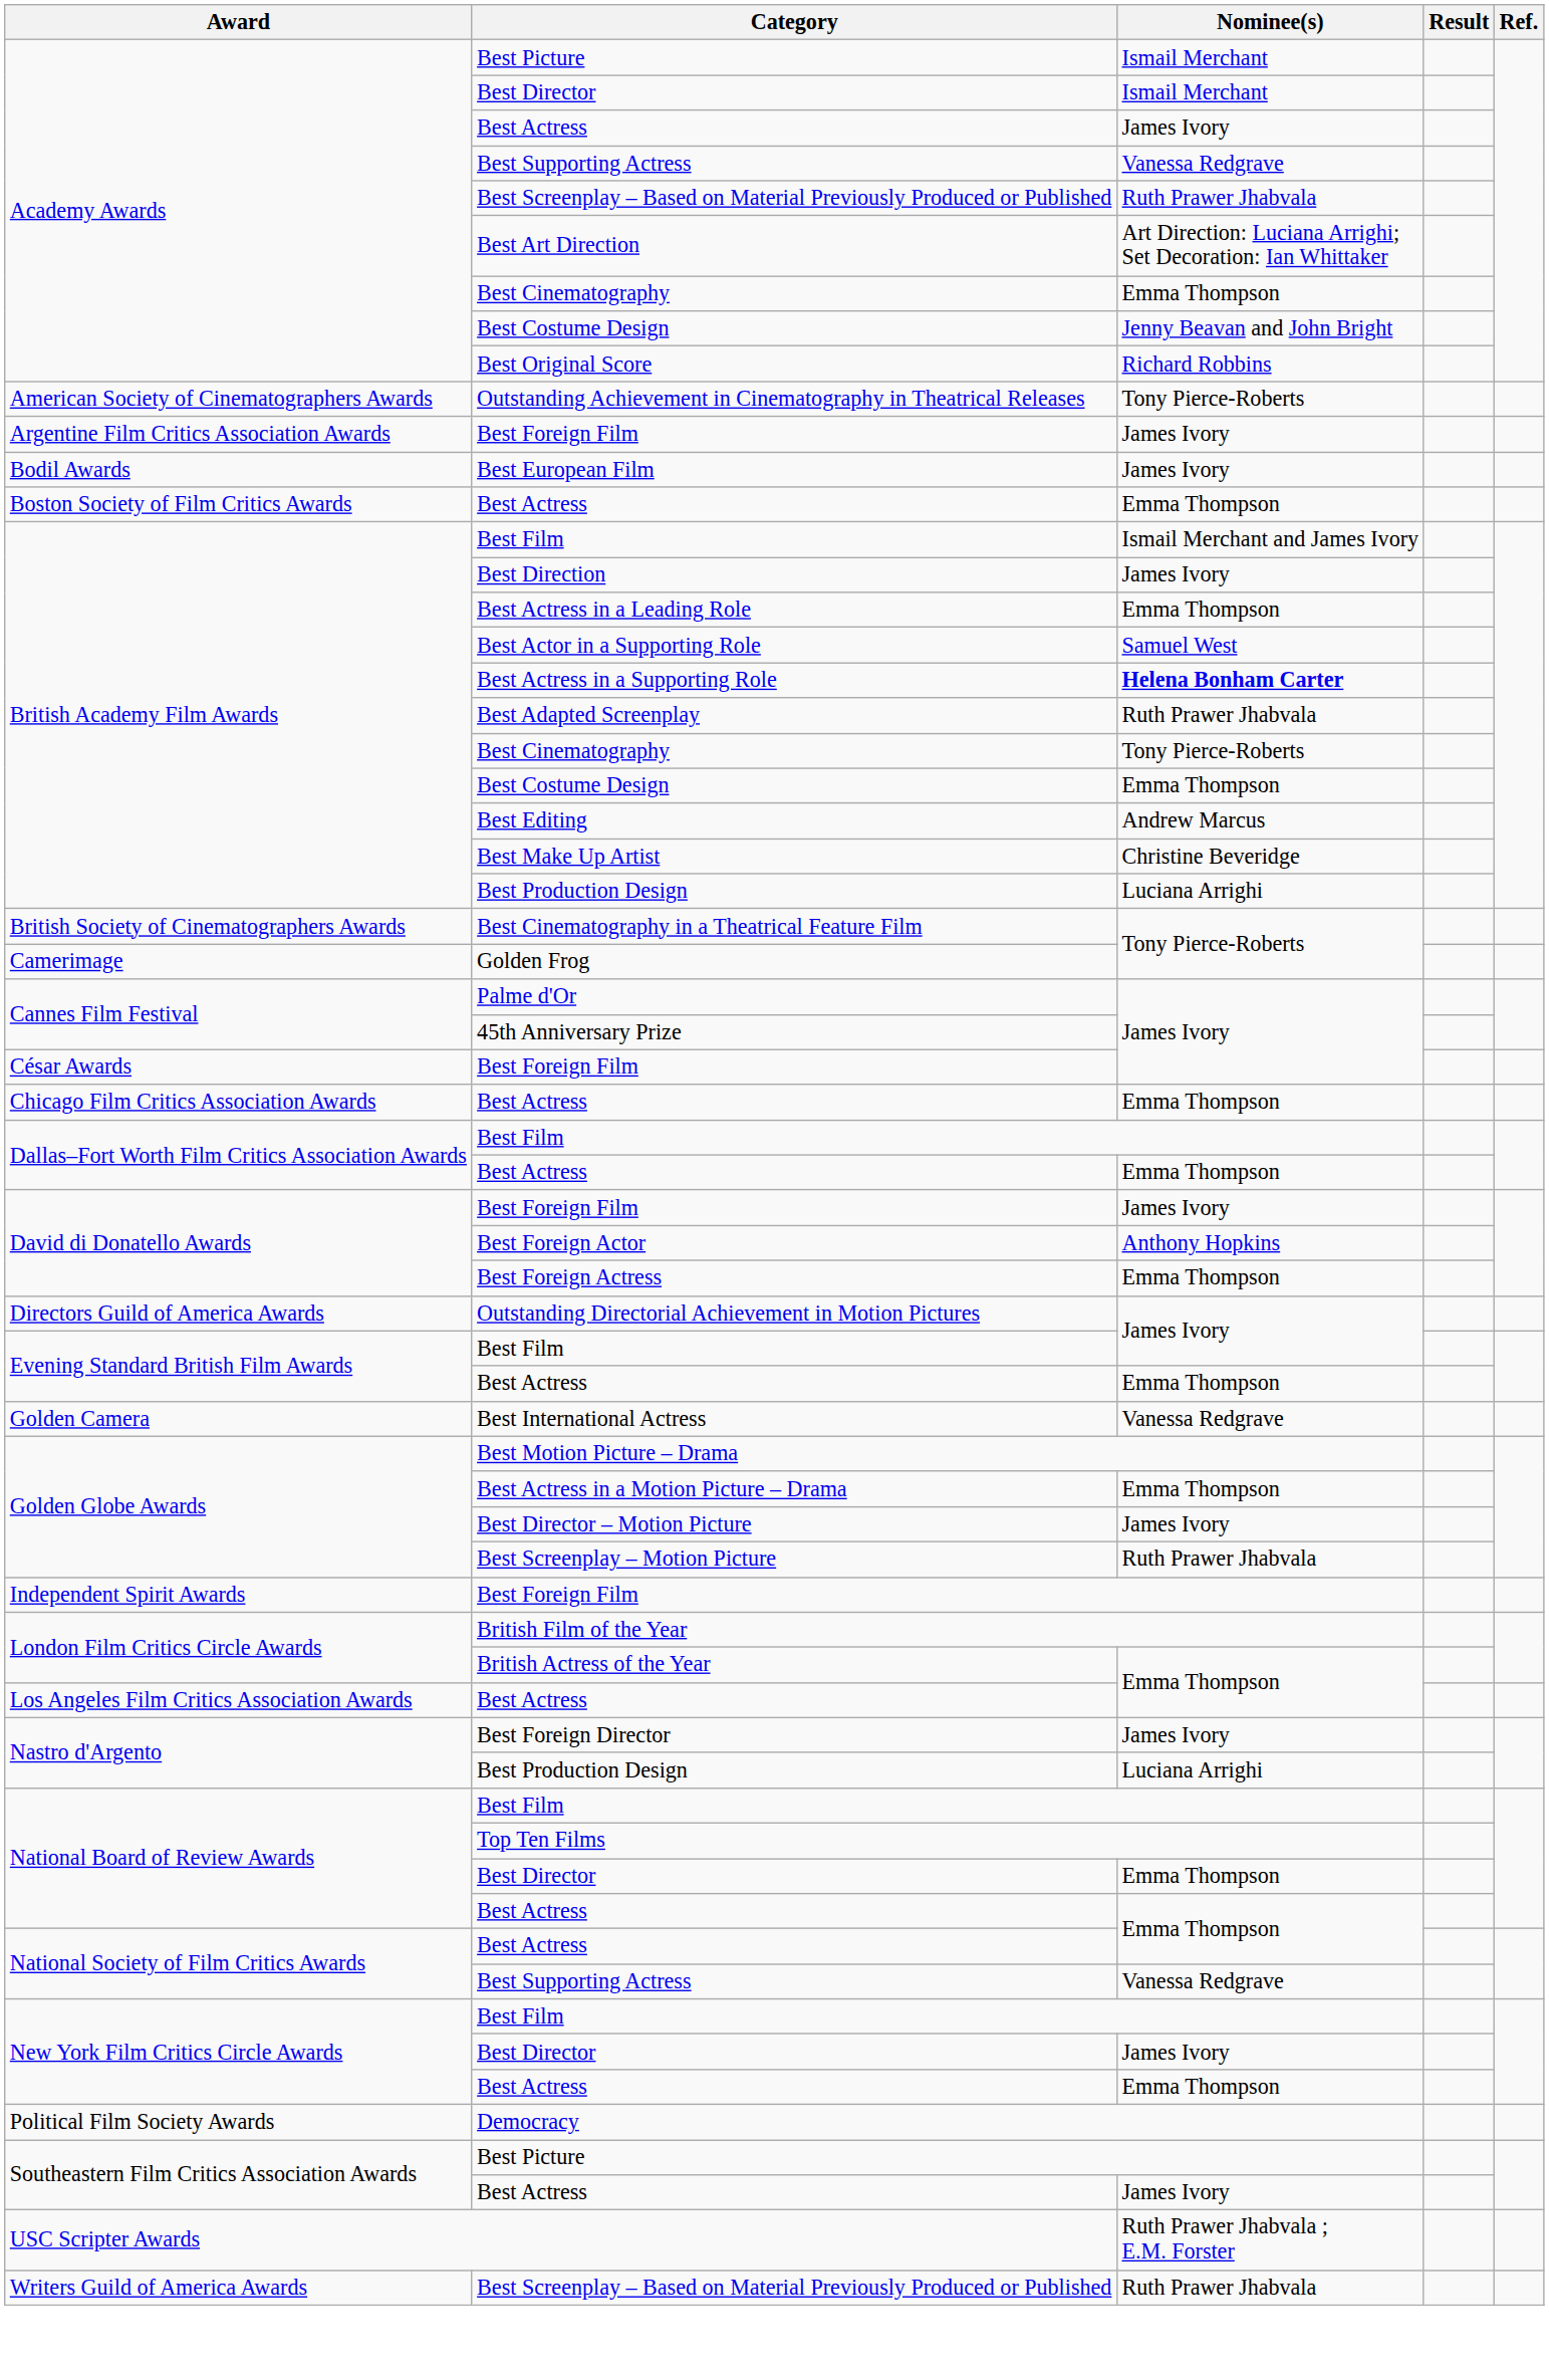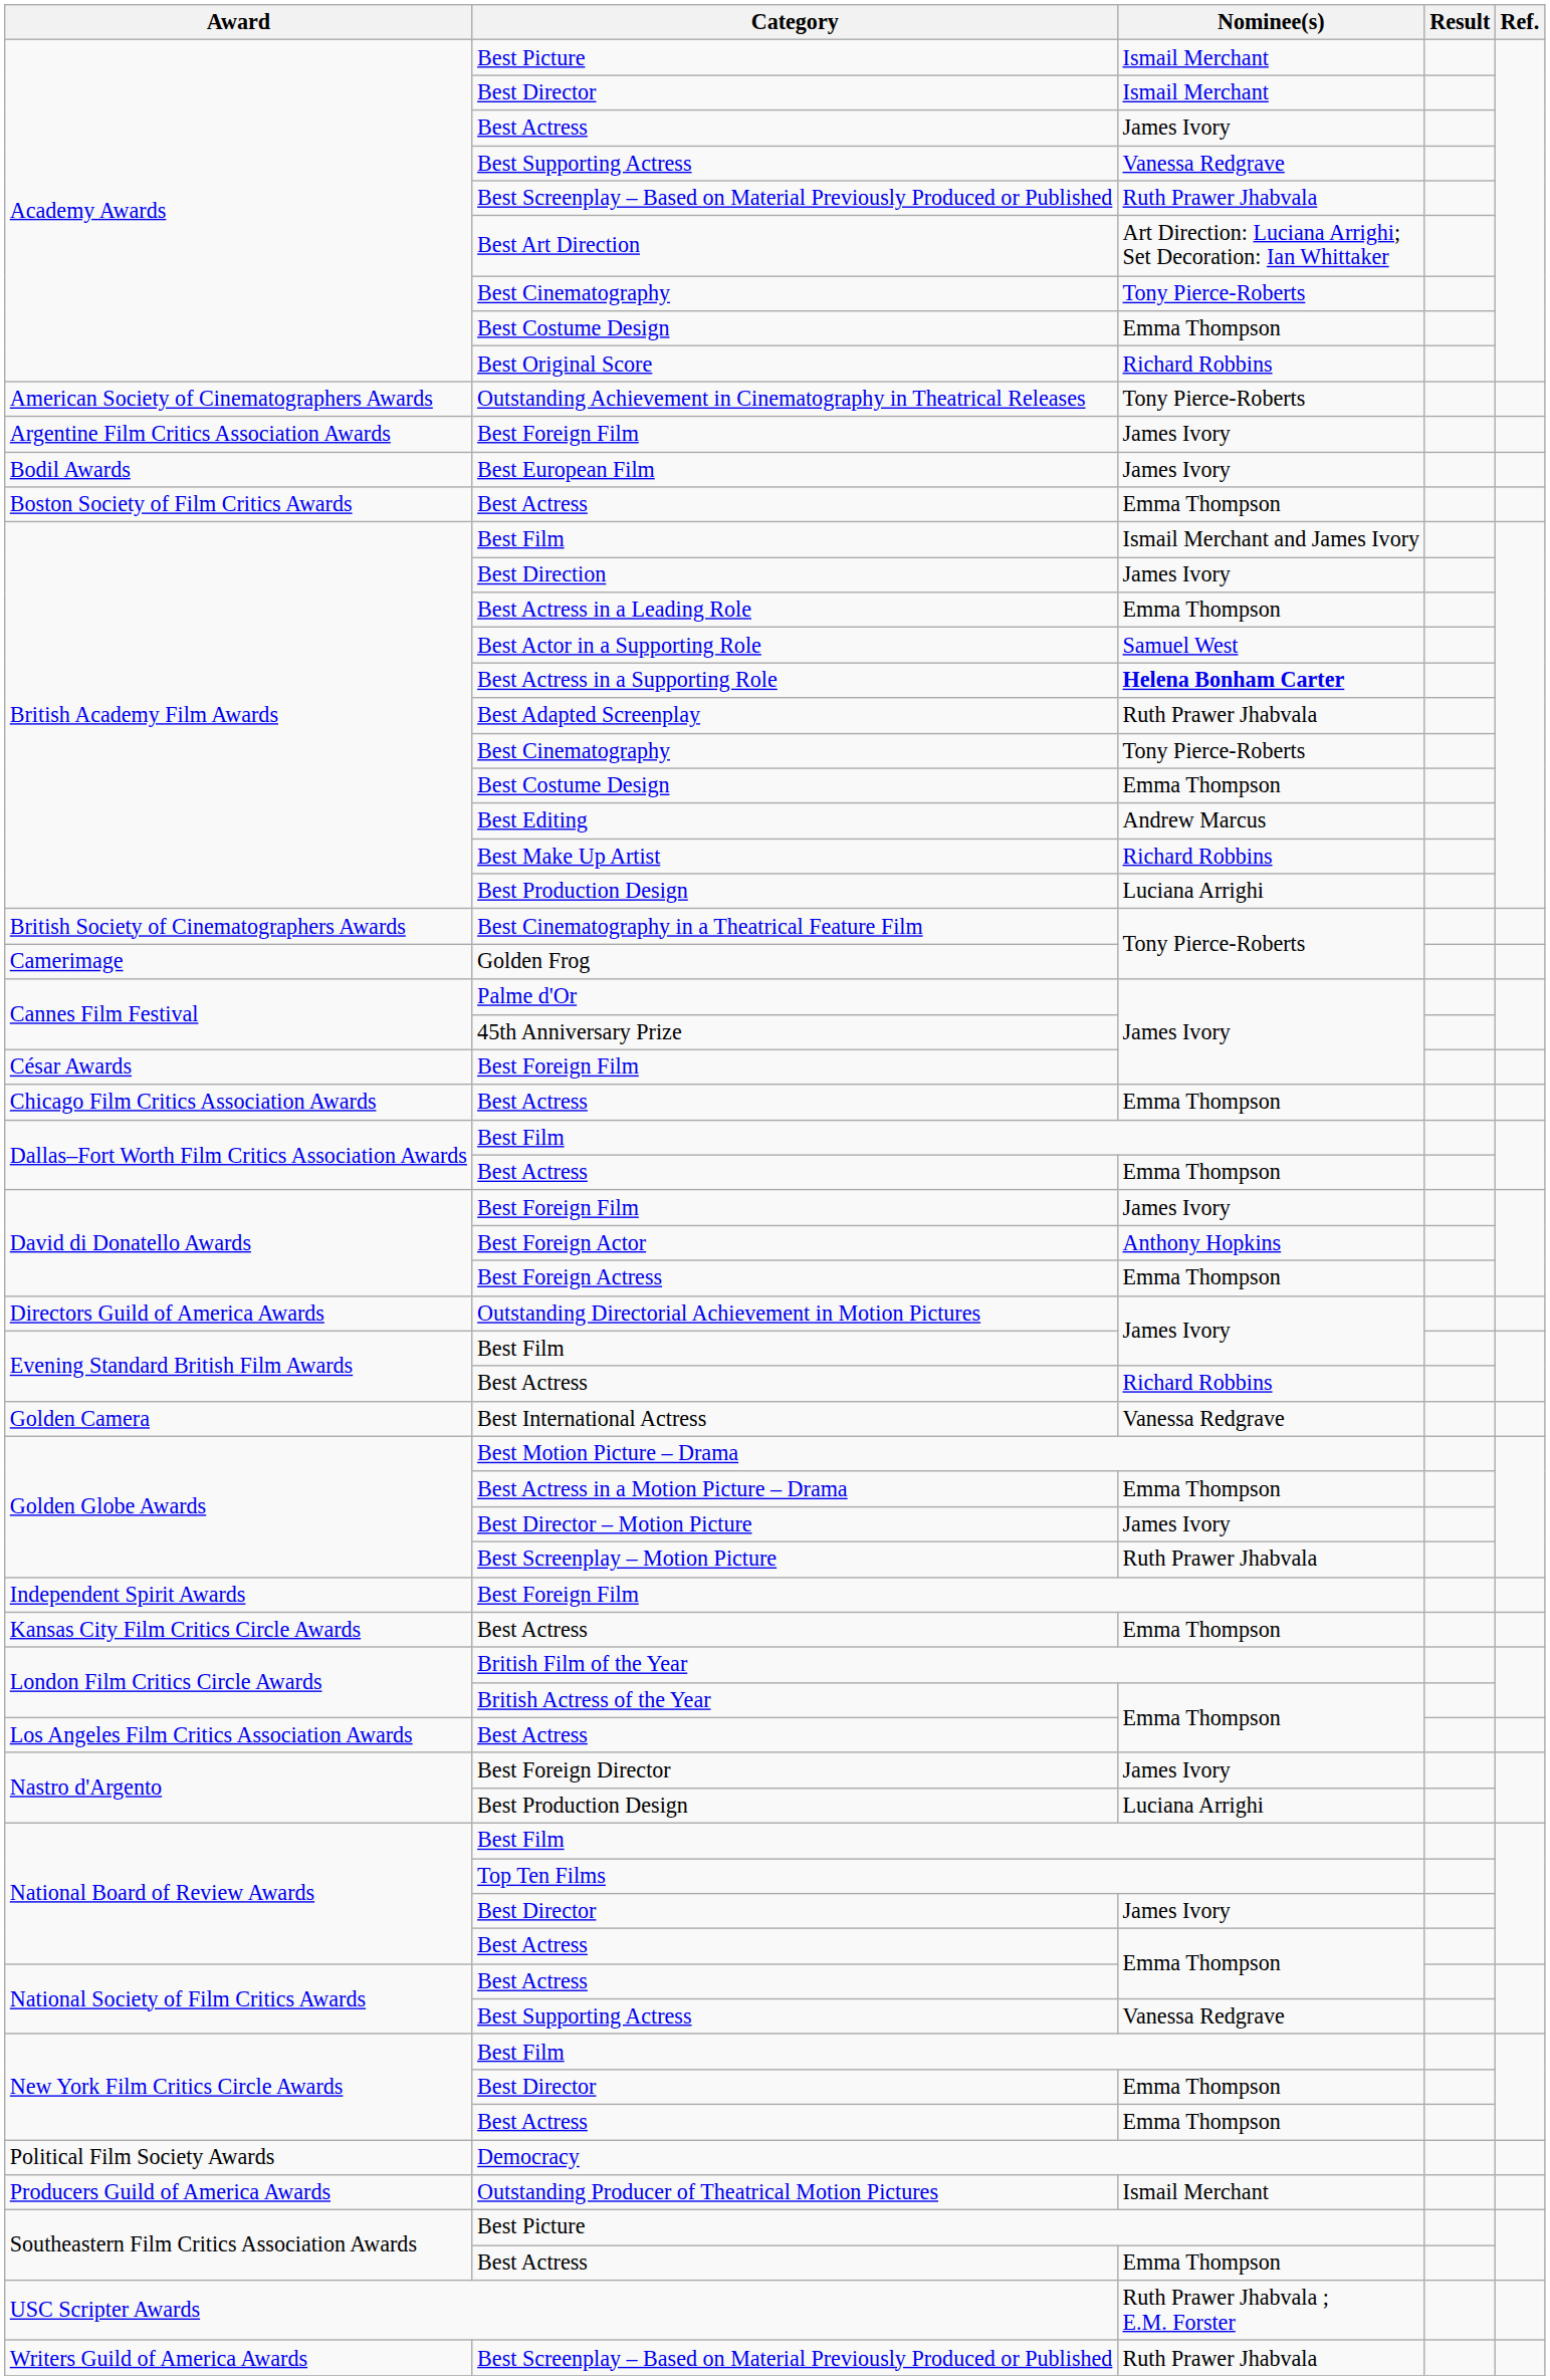 <table class="wikitable plainrowheaders">
 <tr>
 <th>Award</th>
 <th>Category</th>
 <th>Nominee(s)</th>
 <th>Result</th>
 <th>Ref.</th>
 </tr>
 <tr>
 <td rowspan="9"><a href='#'>Academy Awards</a></td>
 <td><a href='#'>Best Picture</a></td>
 <td><a href='#'>Ismail Merchant</a></td>
 <td></td>
 <td align="center" rowspan="9"></td>
 </tr>
 <tr>
 <td><a href='#'>Best Director</a></td>
 <td><a href='#'>Ismail Merchant</a></td>
 <td></td>
 </tr>
 <tr>
 <td><a href='#'>Best Actress</a></td>
 <td>James Ivory</td>
 <td></td>
 </tr>
 <tr>
 <td><a href='#'>Best Supporting Actress</a></td>
 <td><a href='#'>Vanessa Redgrave</a></td>
 <td></td>
 </tr>
 <tr>
 <td><a href='#'>Best Screenplay – Based on Material Previously Produced or Published</a></td>
 <td><a href='#'>Ruth Prawer Jhabvala</a></td>
 <td></td>
 </tr>
 <tr>
 <td><a href='#'>Best Art Direction</a></td>
 <td>Art Direction: <a href='#'>Luciana Arrighi</a>; <br> Set Decoration: <a href='#'>Ian Whittaker</a></td>
 <td></td>
 </tr>
 <tr>
 <td><a href='#'>Best Cinematography</a></td>
-<td>Emma Thompson</td>
+<td><a href='#'>Tony Pierce-Roberts</a></td>
 <td></td>
 </tr>
 <tr>
 <td><a href='#'>Best Costume Design</a></td>
-<td><a href='#'>Jenny Beavan</a> and <a href='#'>John Bright</a></td>
+<td>Emma Thompson</td>
 <td></td>
 </tr>
 <tr>
 <td><a href='#'>Best Original Score</a></td>
 <td><a href='#'>Richard Robbins</a></td>
 <td></td>
 </tr>
 <tr>
 <td><a href='#'>American Society of Cinematographers Awards</a></td>
 <td><a href='#'>Outstanding Achievement in Cinematography in Theatrical Releases</a></td>
 <td>Tony Pierce-Roberts</td>
 <td></td>
 <td align="center"></td>
 </tr>
 <tr>
 <td><a href='#'>Argentine Film Critics Association Awards</a></td>
 <td><a href='#'>Best Foreign Film</a></td>
 <td>James Ivory</td>
 <td></td>
 <td align="center"></td>
 </tr>
 <tr>
 <td><a href='#'>Bodil Awards</a></td>
 <td><a href='#'>Best European Film</a></td>
 <td>James Ivory</td>
 <td></td>
 <td align="center"></td>
 </tr>
 <tr>
 <td><a href='#'>Boston Society of Film Critics Awards</a></td>
 <td><a href='#'>Best Actress</a></td>
 <td>Emma Thompson</td>
 <td></td>
 <td align="center"></td>
 </tr>
 <tr>
 <td rowspan="11"><a href='#'>British Academy Film Awards</a></td>
 <td><a href='#'>Best Film</a></td>
 <td>Ismail Merchant and James Ivory</td>
 <td></td>
 <td align="center" rowspan="11"></td>
 </tr>
 <tr>
 <td><a href='#'>Best Direction</a></td>
 <td>James Ivory</td>
 <td></td>
 </tr>
 <tr>
 <td><a href='#'>Best Actress in a Leading Role</a></td>
 <td>Emma Thompson</td>
 <td></td>
 </tr>
 <tr>
 <td><a href='#'>Best Actor in a Supporting Role</a></td>
 <td><a href='#'>Samuel West</a></td>
 <td></td>
 </tr>
 <tr>
 <td><a href='#'>Best Actress in a Supporting Role</a></td>
 <td><strong><a href='#'>Helena Bonham Carter</a></strong></td>
 <td></td>
 </tr>
 <tr>
 <td><a href='#'>Best Adapted Screenplay</a></td>
 <td>Ruth Prawer Jhabvala</td>
 <td></td>
 </tr>
 <tr>
 <td><a href='#'>Best Cinematography</a></td>
 <td>Tony Pierce-Roberts</td>
 <td></td>
 </tr>
 <tr>
 <td><a href='#'>Best Costume Design</a></td>
 <td>Emma Thompson</td>
 <td></td>
 </tr>
 <tr>
 <td><a href='#'>Best Editing</a></td>
 <td>Andrew Marcus</td>
 <td></td>
 </tr>
 <tr>
 <td><a href='#'>Best Make Up Artist</a></td>
-<td>Christine Beveridge</td>
+<td><a href='#'>Richard Robbins</a></td>
 <td></td>
 </tr>
 <tr>
 <td><a href='#'>Best Production Design</a></td>
 <td>Luciana Arrighi</td>
 <td></td>
 </tr>
 <tr>
 <td><a href='#'>British Society of Cinematographers Awards</a></td>
 <td><a href='#'>Best Cinematography in a Theatrical Feature Film</a></td>
 <td rowspan="2">Tony Pierce-Roberts</td>
 <td></td>
 <td align="center"></td>
 </tr>
 <tr>
 <td><a href='#'>Camerimage</a></td>
 <td>Golden Frog</td>
 <td></td>
 <td align="center"></td>
 </tr>
 <tr>
 <td rowspan="2"><a href='#'>Cannes Film Festival</a></td>
 <td><a href='#'>Palme d'Or</a></td>
 <td rowspan="3">James Ivory</td>
 <td></td>
 <td align="center" rowspan="2"></td>
 </tr>
 <tr>
 <td>45th Anniversary Prize</td>
 <td></td>
 </tr>
 <tr>
 <td><a href='#'>César Awards</a></td>
 <td><a href='#'>Best Foreign Film</a></td>
 <td></td>
 <td align="center"></td>
 </tr>
 <tr>
 <td><a href='#'>Chicago Film Critics Association Awards</a></td>
 <td><a href='#'>Best Actress</a></td>
 <td>Emma Thompson</td>
 <td></td>
 <td align="center"></td>
 </tr>
 <tr>
 <td rowspan="2"><a href='#'>Dallas–Fort Worth Film Critics Association Awards</a></td>
 <td colspan="2"><a href='#'>Best Film</a></td>
 <td></td>
 <td align="center" rowspan="2"></td>
 </tr>
 <tr>
 <td><a href='#'>Best Actress</a></td>
 <td>Emma Thompson</td>
 <td></td>
 </tr>
 <tr>
 <td rowspan="3"><a href='#'>David di Donatello Awards</a></td>
 <td><a href='#'>Best Foreign Film</a></td>
 <td>James Ivory</td>
 <td></td>
 <td align="center" rowspan="3"></td>
 </tr>
 <tr>
 <td><a href='#'>Best Foreign Actor</a></td>
 <td><a href='#'>Anthony Hopkins</a></td>
 <td></td>
 </tr>
 <tr>
 <td><a href='#'>Best Foreign Actress</a></td>
 <td>Emma Thompson</td>
 <td></td>
 </tr>
 <tr>
 <td><a href='#'>Directors Guild of America Awards</a></td>
 <td><a href='#'>Outstanding Directorial Achievement in Motion Pictures</a></td>
 <td rowspan="2">James Ivory</td>
 <td></td>
 <td align="center"></td>
 </tr>
 <tr>
 <td rowspan="2"><a href='#'>Evening Standard British Film Awards</a></td>
 <td>Best Film</td>
 <td></td>
 <td align="center" rowspan="2"></td>
 </tr>
 <tr>
 <td>Best Actress</td>
-<td>Emma Thompson </td>
+<td><a href='#'>Richard Robbins</a></td>
 <td></td>
 </tr>
 <tr>
 <td><a href='#'>Golden Camera</a></td>
 <td>Best International Actress</td>
 <td>Vanessa Redgrave </td>
 <td></td>
 <td align="center"></td>
 </tr>
 <tr>
 <td rowspan="4"><a href='#'>Golden Globe Awards</a></td>
 <td colspan="2"><a href='#'>Best Motion Picture – Drama</a></td>
 <td></td>
 <td align="center" rowspan="4"></td>
 </tr>
 <tr>
 <td><a href='#'>Best Actress in a Motion Picture – Drama</a></td>
 <td>Emma Thompson</td>
 <td></td>
 </tr>
 <tr>
 <td><a href='#'>Best Director – Motion Picture</a></td>
 <td>James Ivory</td>
 <td></td>
 </tr>
 <tr>
 <td><a href='#'>Best Screenplay – Motion Picture</a></td>
 <td>Ruth Prawer Jhabvala</td>
 <td></td>
 </tr>
 <tr>
 <td><a href='#'>Independent Spirit Awards</a></td>
 <td colspan="2"><a href='#'>Best Foreign Film</a></td>
+<td></td>
+<td align="center"></td>
+</tr>
+<tr>
+<td><a href='#'>Kansas City Film Critics Circle Awards</a></td>
+<td>Best Actress</td>
+<td>Emma Thompson</td>
 <td></td>
 <td align="center"></td>
 </tr>
 <tr>
 <td rowspan="2"><a href='#'>London Film Critics Circle Awards</a></td>
 <td colspan="2"><a href='#'>British Film of the Year</a></td>
 <td></td>
 <td align="center" rowspan="2"></td>
 </tr>
 <tr>
 <td><a href='#'>British Actress of the Year</a></td>
 <td rowspan="2">Emma Thompson</td>
 <td></td>
 </tr>
 <tr>
 <td><a href='#'>Los Angeles Film Critics Association Awards</a></td>
 <td><a href='#'>Best Actress</a></td>
 <td></td>
 <td align="center"></td>
 </tr>
 <tr>
 <td rowspan="2"><a href='#'>Nastro d'Argento</a></td>
 <td>Best Foreign Director</td>
 <td>James Ivory</td>
 <td></td>
 <td align="center" rowspan="2"></td>
 </tr>
 <tr>
 <td>Best Production Design</td>
 <td>Luciana Arrighi</td>
 <td></td>
 </tr>
 <tr>
 <td rowspan="4"><a href='#'>National Board of Review Awards</a></td>
 <td colspan="2"><a href='#'>Best Film</a></td>
 <td></td>
 <td align="center" rowspan="4"></td>
 </tr>
 <tr>
 <td colspan="2"><a href='#'>Top Ten Films</a></td>
 <td></td>
 </tr>
 <tr>
 <td><a href='#'>Best Director</a></td>
-<td>Emma Thompson</td>
+<td>James Ivory</td>
 <td></td>
 </tr>
 <tr>
 <td><a href='#'>Best Actress</a></td>
 <td rowspan="2">Emma Thompson</td>
 <td></td>
 </tr>
 <tr>
 <td rowspan="2"><a href='#'>National Society of Film Critics Awards</a></td>
 <td><a href='#'>Best Actress</a></td>
 <td></td>
 <td align="center" rowspan="2"></td>
 </tr>
 <tr>
 <td><a href='#'>Best Supporting Actress</a></td>
 <td>Vanessa Redgrave</td>
 <td></td>
 </tr>
 <tr>
 <td rowspan="3"><a href='#'>New York Film Critics Circle Awards</a></td>
 <td colspan="2"><a href='#'>Best Film</a></td>
 <td></td>
 <td align="center" rowspan="3"></td>
 </tr>
 <tr>
 <td><a href='#'>Best Director</a></td>
-<td>James Ivory</td>
+<td>Emma Thompson</td>
 <td></td>
 </tr>
 <tr>
 <td><a href='#'>Best Actress</a></td>
 <td>Emma Thompson</td>
 <td></td>
 </tr>
 <tr>
 <td>Political Film Society Awards</td>
 <td colspan="2"><a href='#'>Democracy</a></td>
 <td></td>
 <td align="center"></td>
 </tr>
 <tr>
+<td><a href='#'>Producers Guild of America Awards</a></td>
+<td><a href='#'>Outstanding Producer of Theatrical Motion Pictures</a></td>
+<td>Ismail Merchant</td>
+<td></td>
+<td align="center"></td>
+</tr>
+<tr>
 <td rowspan="2">Southeastern Film Critics Association Awards</td>
 <td colspan="2">Best Picture</td>
 <td></td>
 <td align="center" rowspan="2"></td>
 </tr>
 <tr>
 <td>Best Actress</td>
-<td>James Ivory</td>
+<td>Emma Thompson</td>
 <td></td>
 </tr>
 <tr>
 <td colspan="2"><a href='#'>USC Scripter Awards</a></td>
 <td>Ruth Prawer Jhabvala ; <br> <a href='#'>E.M. Forster</a> </td>
 <td></td>
 <td align="center"></td>
 </tr>
 <tr>
 <td><a href='#'>Writers Guild of America Awards</a></td>
 <td><a href='#'>Best Screenplay – Based on Material Previously Produced or Published</a></td>
 <td>Ruth Prawer Jhabvala</td>
 <td></td>
 <td align="center"></td>
 </tr>
 </table>
